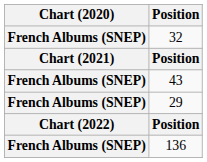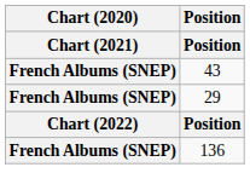 <table class="wikitable plainrowheaders" style="text-align:center">
 <tr>
 <th scope="col">Chart (2020)</th>
 <th scope="col">Position</th>
-</tr>
-<tr>
-<th scope="row">French Albums (SNEP)</th>
-<td>32</td>
 </tr>
 <tr>
 <th scope="col">Chart (2021)</th>
 <th scope="col">Position</th>
 </tr>
 <tr>
 <th scope="row">French Albums (SNEP)</th>
 <td>43</td>
 </tr>
 <tr>
 <th scope="row">French Albums (SNEP)</th>
 <td>29</td>
 </tr>
 <tr>
 <th scope="col">Chart (2022)</th>
 <th scope="col">Position</th>
 </tr>
 <tr>
 <th scope="row">French Albums (SNEP)</th>
 <td>136</td>
 </tr>
 </table>
